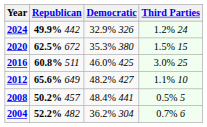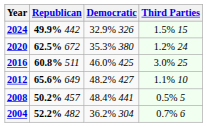 <table class="wikitable" style="float:right; font-size:95%;">
 <tr bgcolor=lightgrey>
 <th>Year</th>
 <th><a href='#'>Republican</a></th>
 <th><a href='#'>Democratic</a></th>
 <th><a href='#'>Third Parties</a></th>
 </tr>
 <tr>
 <td style="text-align:center;" ><strong><a href='#'>2024</a></strong></td>
 <td style="text-align:center;" ><strong>49.9%</strong> <em>442</em></td>
 <td style="text-align:center;" >32.9% <em>326</em></td>
-<td style="text-align:center; background:honeyDew;">1.2% <em>24</em></td>
+<td style="text-align:center; background:honeyDew;">1.5% <em>15</em></td>
 </tr>
 <tr>
 <td style="text-align:center;" ><strong><a href='#'>2020</a></strong></td>
 <td style="text-align:center;" ><strong>62.5%</strong> <em>672</em></td>
 <td style="text-align:center;" >35.3% <em>380</em></td>
-<td style="text-align:center; background:honeyDew;">1.5% <em>15</em></td>
+<td style="text-align:center; background:honeyDew;">1.2% <em>24</em></td>
 </tr>
 <tr>
 <td style="text-align:center;" ><strong><a href='#'>2016</a></strong></td>
 <td style="text-align:center;" ><strong>60.8%</strong> <em>511</em></td>
 <td style="text-align:center;" >46.0% <em>425</em></td>
 <td style="text-align:center; background:honeyDew;">3.0% <em>25</em></td>
 </tr>
 <tr>
 <td style="text-align:center;" ><strong><a href='#'>2012</a></strong></td>
 <td style="text-align:center;" ><strong>65.6%</strong> <em>649</em></td>
 <td style="text-align:center;" >48.2% <em>427</em></td>
 <td style="text-align:center; background:honeyDew;">1.1% <em>10</em></td>
 </tr>
 <tr>
 <td style="text-align:center;" ><strong><a href='#'>2008</a></strong></td>
 <td style="text-align:center;" ><strong>50.2%</strong> <em>457</em></td>
 <td style="text-align:center;" >48.4% <em>441</em></td>
 <td style="text-align:center; background:honeyDew;">0.5% <em>5</em></td>
 </tr>
 <tr>
 <td style="text-align:center;" ><strong><a href='#'>2004</a></strong></td>
 <td style="text-align:center;" ><strong>52.2%</strong> <em>482</em></td>
 <td style="text-align:center;" >36.2% <em>304</em></td>
 <td style="text-align:center; background:honeyDew;">0.7% <em>6</em></td>
 </tr>
 </table>
